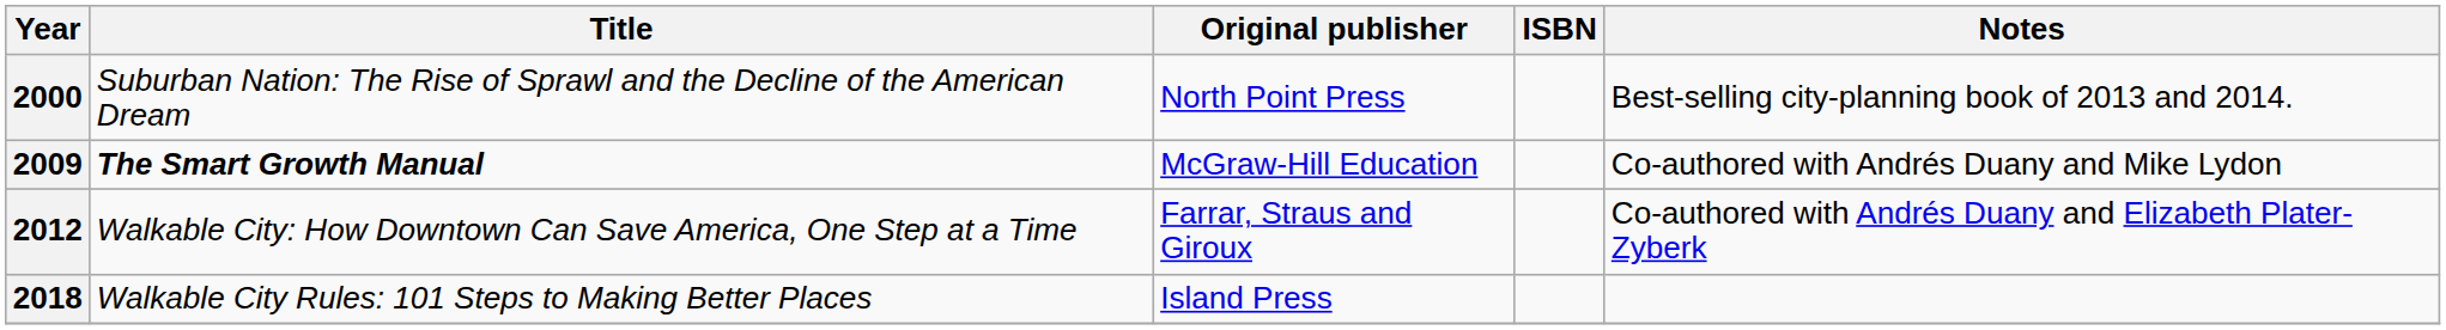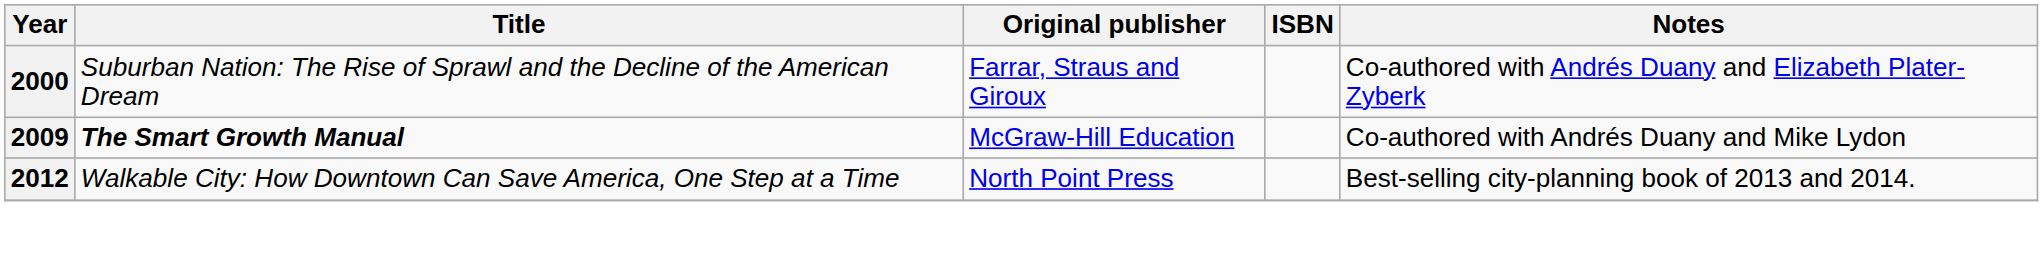 <table class="wikitable plainrowheaders sortable">
 <tr>
 <th scope="col" style="width:2em;">Year</th>
 <th scope="col">Title</th>
 <th scope="col">Original publisher</th>
 <th scope="col">ISBN</th>
 <th scope="col" class="unsortable">Notes</th>
 </tr>
 <tr>
 <th scope="row">2000</th>
 <td><em>Suburban Nation: The Rise of Sprawl and the Decline of the American Dream</em></td>
-<td><a href='#'>North Point Press</a></td>
+<td><a href='#'>Farrar, Straus and Giroux</a></td>
 <td></td>
-<td>Best-selling city-planning book of 2013 and 2014.</td>
+<td>Co-authored with <a href='#'>Andrés Duany</a> and <a href='#'>Elizabeth Plater-Zyberk</a></td>
 </tr>
 <tr>
 <th scope="row">2009</th>
 <td><strong><em>The Smart Growth Manual</em></strong></td>
 <td><a href='#'>McGraw-Hill Education</a></td>
 <td></td>
 <td>Co-authored with Andrés Duany and Mike Lydon</td>
 </tr>
 <tr>
 <th scope="row">2012</th>
 <td><em>Walkable City: How Downtown Can Save America, One Step at a Time</em></td>
-<td><a href='#'>Farrar, Straus and Giroux</a></td>
+<td><a href='#'>North Point Press</a></td>
 <td></td>
-<td>Co-authored with <a href='#'>Andrés Duany</a> and <a href='#'>Elizabeth Plater-Zyberk</a></td>
-</tr>
-<tr>
-<th scope="row">2018</th>
-<td><em>Walkable City Rules: 101 Steps to Making Better Places</em></td>
-<td><a href='#'>Island Press</a></td>
-<td></td>
-<td></td>
+<td>Best-selling city-planning book of 2013 and 2014.</td>
 </tr>
 <tr>
 </tr>
 </table>
